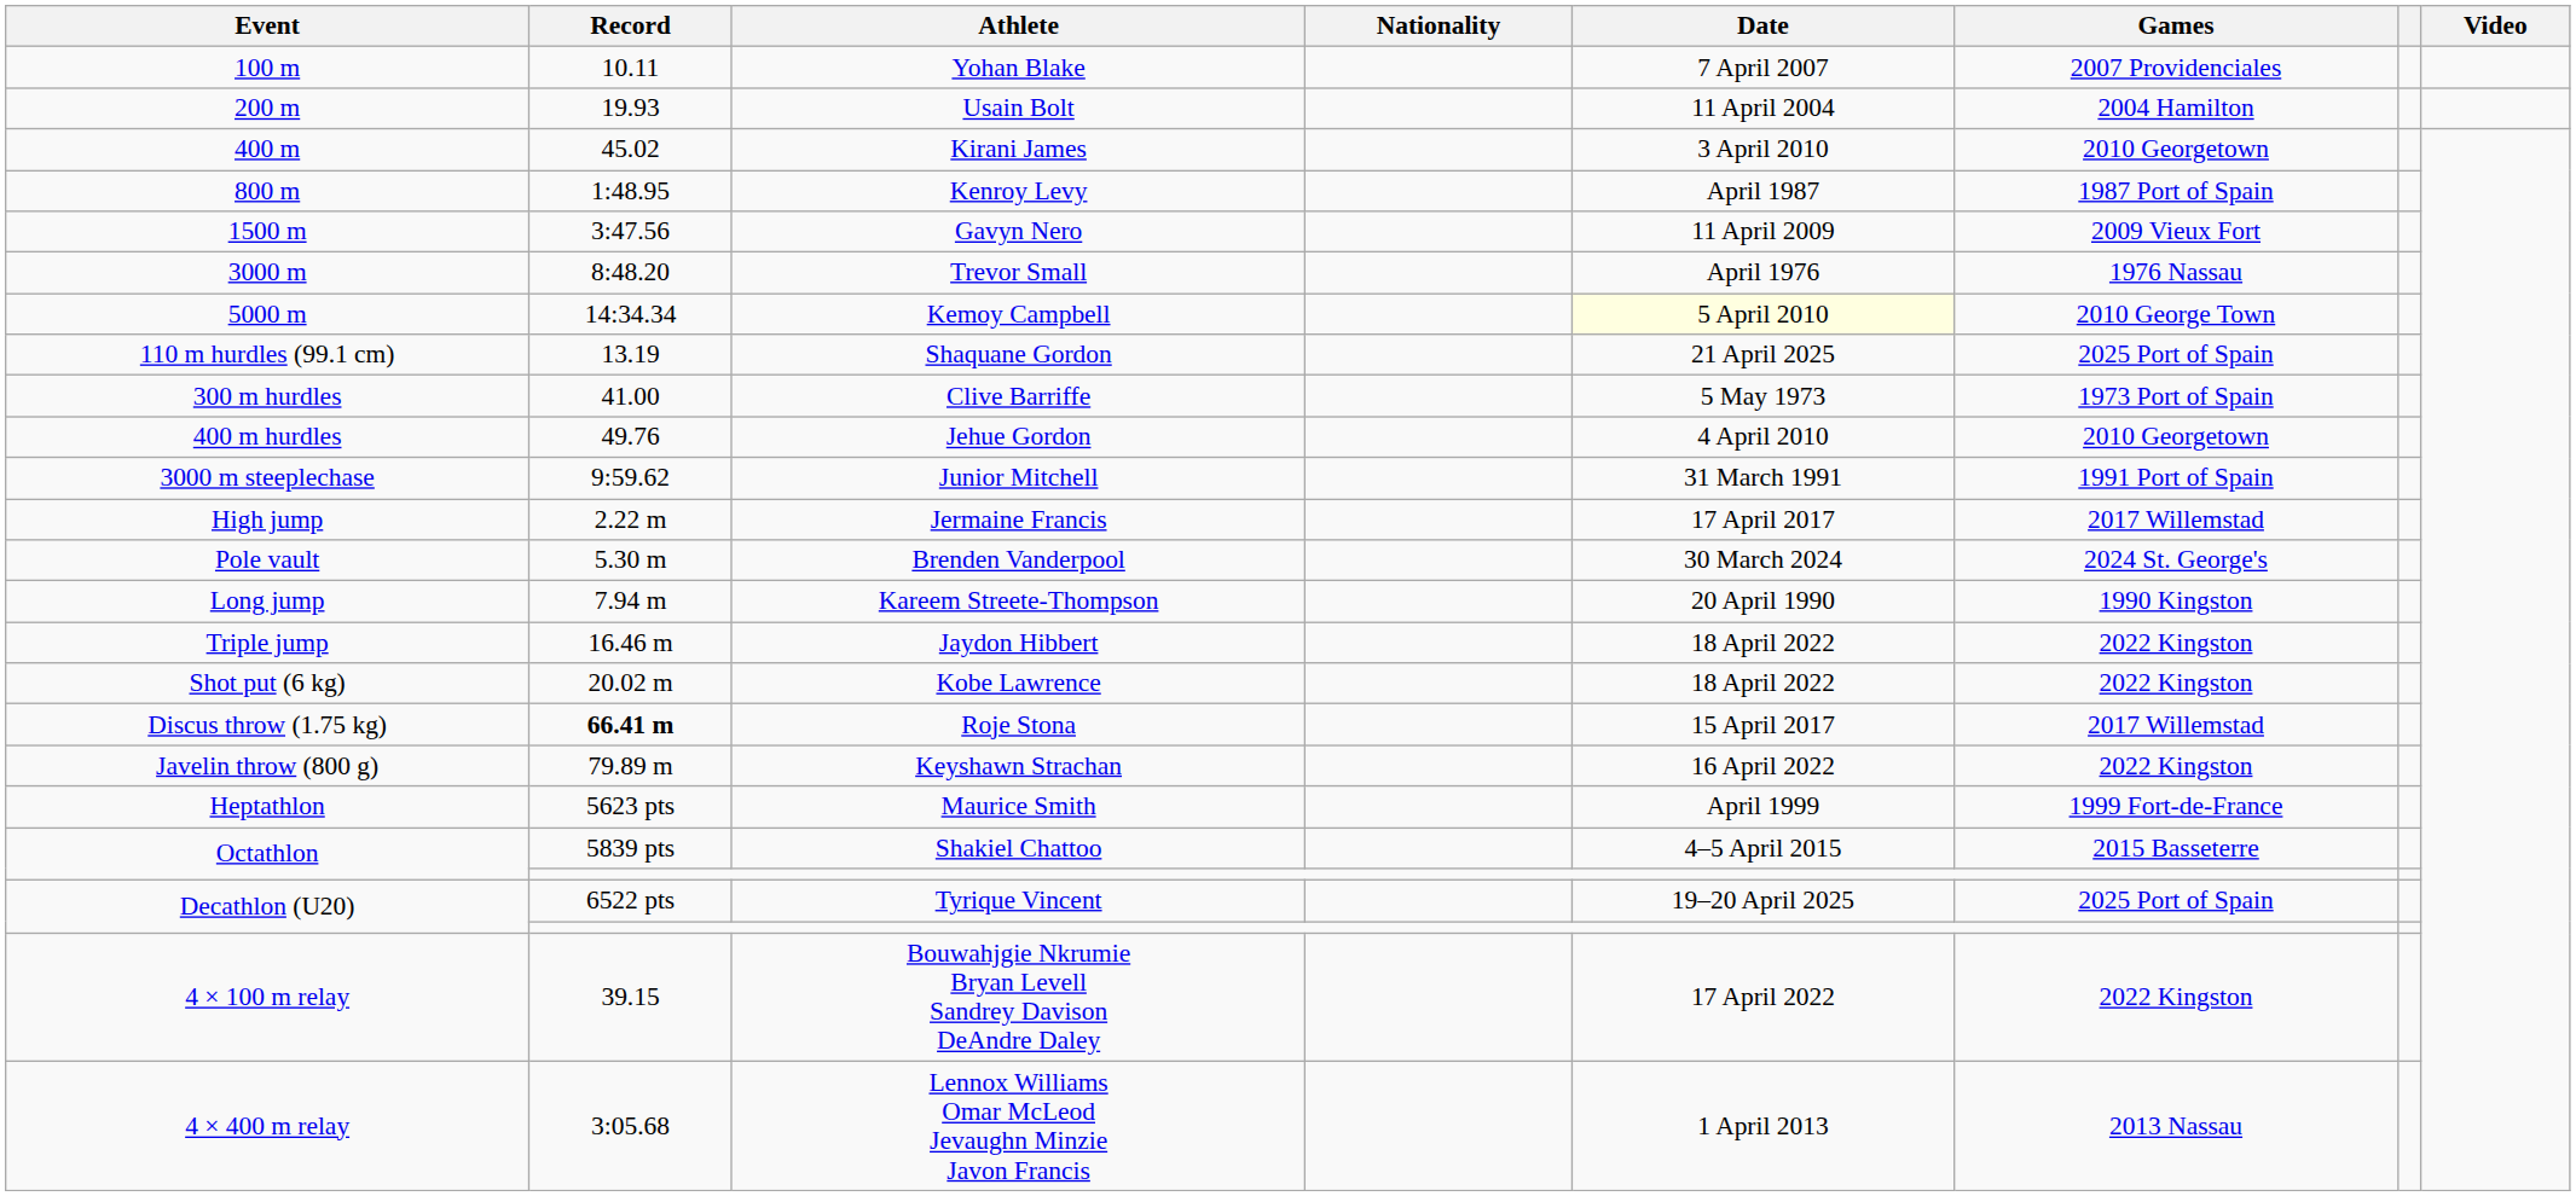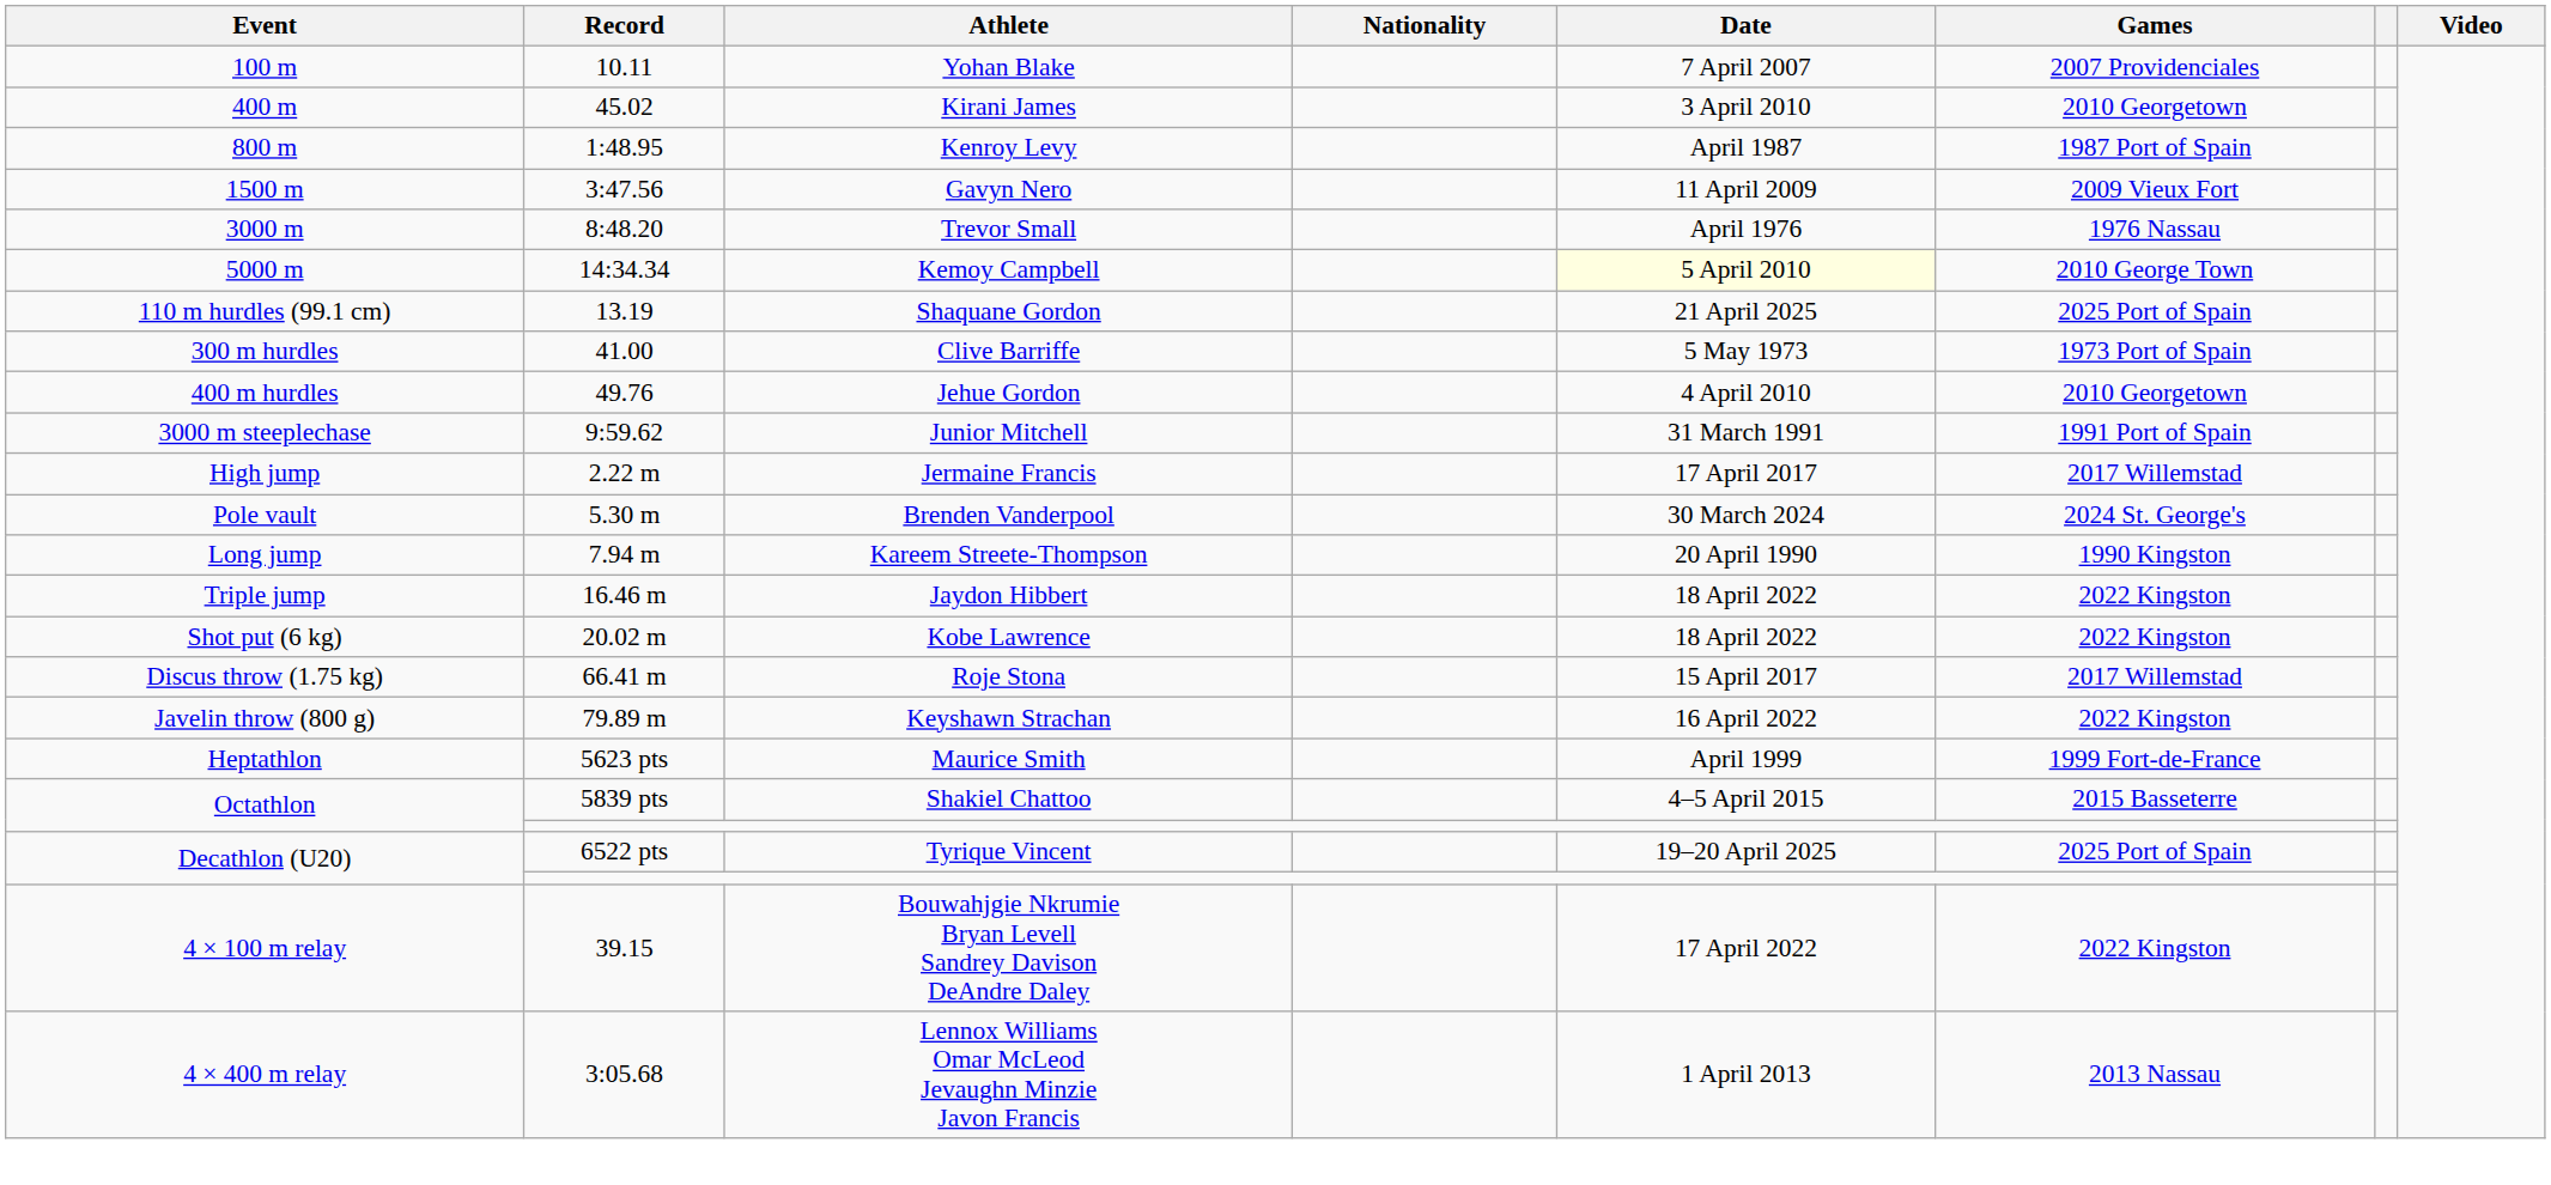 <table class="wikitable" style="text-align:center;" width=100%>
 <tr>
 <th>Event</th>
 <th>Record</th>
 <th>Athlete</th>
 <th>Nationality</th>
 <th>Date</th>
 <th>Games</th>
 <th></th>
 <th>Video</th>
 </tr>
 <tr>
 <td><a href='#'>100 m</a></td>
 <td>10.11 </td>
 <td><a href='#'>Yohan Blake</a></td>
 <td></td>
 <td>7 April 2007</td>
 <td><a href='#'>2007 Providenciales</a></td>
-<td></td>
-</tr>
-<tr>
-<td><a href='#'>200 m</a></td>
-<td>19.93 </td>
-<td><a href='#'>Usain Bolt</a></td>
-<td></td>
-<td>11 April 2004</td>
-<td><a href='#'>2004 Hamilton</a></td>
-<td></td>
 <td></td>
 </tr>
 <tr>
 <td><a href='#'>400 m</a></td>
 <td>45.02</td>
 <td><a href='#'>Kirani James</a></td>
 <td></td>
 <td>3 April 2010</td>
 <td><a href='#'>2010 Georgetown</a></td>
 <td></td>
 </tr>
 <tr>
 <td><a href='#'>800 m</a></td>
 <td>1:48.95</td>
 <td><a href='#'>Kenroy Levy</a></td>
 <td></td>
 <td>April 1987</td>
 <td><a href='#'>1987 Port of Spain</a></td>
 <td></td>
 </tr>
 <tr>
 <td><a href='#'>1500 m</a></td>
 <td>3:47.56</td>
 <td><a href='#'>Gavyn Nero</a></td>
 <td></td>
 <td>11 April 2009</td>
 <td><a href='#'>2009 Vieux Fort</a></td>
 <td></td>
 </tr>
 <tr>
 <td><a href='#'>3000 m</a></td>
 <td>8:48.20</td>
 <td><a href='#'>Trevor Small</a></td>
 <td></td>
 <td>April 1976</td>
 <td><a href='#'>1976 Nassau</a></td>
 <td></td>
 </tr>
 <tr>
 <td><a href='#'>5000 m</a></td>
 <td>14:34.34</td>
 <td><a href='#'>Kemoy Campbell</a></td>
 <td></td>
 <td style="background: lightyellow;">5 April 2010</td>
 <td><a href='#'>2010 George Town</a></td>
 <td></td>
 </tr>
 <tr>
 <td><a href='#'>110 m hurdles</a> (99.1 cm)</td>
 <td>13.19 </td>
 <td><a href='#'>Shaquane Gordon</a></td>
 <td></td>
 <td>21 April 2025</td>
 <td><a href='#'>2025 Port of Spain</a></td>
 <td></td>
 </tr>
 <tr>
 <td><a href='#'>300 m hurdles</a></td>
 <td>41.00</td>
 <td><a href='#'>Clive Barriffe</a></td>
 <td></td>
 <td>5 May 1973</td>
 <td><a href='#'>1973 Port of Spain</a></td>
 <td></td>
 </tr>
 <tr>
 <td><a href='#'>400 m hurdles</a></td>
 <td>49.76</td>
 <td><a href='#'>Jehue Gordon</a></td>
 <td></td>
 <td>4 April 2010</td>
 <td><a href='#'>2010 Georgetown</a></td>
 <td></td>
 </tr>
 <tr>
 <td><a href='#'>3000 m steeplechase</a></td>
 <td>9:59.62</td>
 <td><a href='#'>Junior Mitchell</a></td>
 <td></td>
 <td>31 March 1991</td>
 <td><a href='#'>1991 Port of Spain</a></td>
 <td></td>
 </tr>
 <tr>
 <td><a href='#'>High jump</a></td>
 <td>2.22 m</td>
 <td><a href='#'>Jermaine Francis</a></td>
 <td></td>
 <td>17 April 2017</td>
 <td><a href='#'>2017 Willemstad</a></td>
 <td></td>
 </tr>
 <tr>
 <td><a href='#'>Pole vault</a></td>
 <td>5.30 m</td>
 <td><a href='#'>Brenden Vanderpool</a></td>
 <td></td>
 <td>30 March 2024</td>
 <td><a href='#'>2024 St. George's</a></td>
 <td></td>
 </tr>
 <tr>
 <td><a href='#'>Long jump</a></td>
 <td>7.94 m</td>
 <td><a href='#'>Kareem Streete-Thompson</a></td>
 <td></td>
 <td>20 April 1990</td>
 <td><a href='#'>1990 Kingston</a></td>
 <td></td>
 </tr>
 <tr>
 <td><a href='#'>Triple jump</a></td>
 <td>16.46 m </td>
 <td><a href='#'>Jaydon Hibbert</a></td>
 <td></td>
 <td>18 April 2022</td>
 <td><a href='#'>2022 Kingston</a></td>
 <td></td>
 </tr>
 <tr>
 <td><a href='#'>Shot put</a> (6 kg)</td>
 <td>20.02 m</td>
 <td><a href='#'>Kobe Lawrence</a></td>
 <td></td>
 <td>18 April 2022</td>
 <td><a href='#'>2022 Kingston</a></td>
 <td></td>
 </tr>
 <tr>
 <td><a href='#'>Discus throw</a> (1.75 kg)</td>
-<td><strong>66.41 m</strong></td>
+<td>66.41 m</td>
 <td><a href='#'>Roje Stona</a></td>
 <td></td>
 <td>15 April 2017</td>
 <td><a href='#'>2017 Willemstad</a></td>
 <td></td>
 </tr>
 <tr>
 <td><a href='#'>Javelin throw</a> (800 g)</td>
 <td>79.89 m</td>
 <td><a href='#'>Keyshawn Strachan</a></td>
 <td></td>
 <td>16 April 2022</td>
 <td><a href='#'>2022 Kingston</a></td>
 <td></td>
 </tr>
 <tr>
 <td><a href='#'>Heptathlon</a></td>
 <td>5623 pts</td>
 <td><a href='#'>Maurice Smith</a></td>
 <td></td>
 <td>April 1999</td>
 <td><a href='#'>1999 Fort-de-France</a></td>
 <td></td>
 </tr>
 <tr>
 <td rowspan=2><a href='#'>Octathlon</a></td>
 <td>5839 pts</td>
 <td><a href='#'>Shakiel Chattoo</a></td>
 <td></td>
 <td>4–5 April 2015</td>
 <td><a href='#'>2015 Basseterre</a></td>
 <td></td>
 </tr>
 <tr>
 <td colspan=5></td>
 <td></td>
 </tr>
 <tr>
 <td rowspan=2><a href='#'>Decathlon</a> (U20)</td>
 <td>6522 pts</td>
 <td><a href='#'>Tyrique Vincent</a></td>
 <td></td>
 <td>19–20 April 2025</td>
 <td><a href='#'>2025 Port of Spain</a></td>
 <td></td>
 </tr>
 <tr>
 <td colspan=5></td>
 <td></td>
 </tr>
 <tr>
 <td><a href='#'>4 × 100 m relay</a></td>
 <td>39.15</td>
 <td><a href='#'>Bouwahjgie Nkrumie</a><br><a href='#'>Bryan Levell</a><br><a href='#'>Sandrey Davison</a><br><a href='#'>DeAndre Daley</a></td>
 <td></td>
 <td>17 April 2022</td>
 <td><a href='#'>2022 Kingston</a></td>
 <td></td>
 </tr>
 <tr>
 <td><a href='#'>4 × 400 m relay</a></td>
 <td>3:05.68</td>
 <td><a href='#'>Lennox Williams</a><br><a href='#'>Omar McLeod</a><br><a href='#'>Jevaughn Minzie</a><br><a href='#'>Javon Francis</a></td>
 <td></td>
 <td>1 April 2013</td>
 <td><a href='#'>2013 Nassau</a></td>
 <td></td>
 </tr>
 </table>
